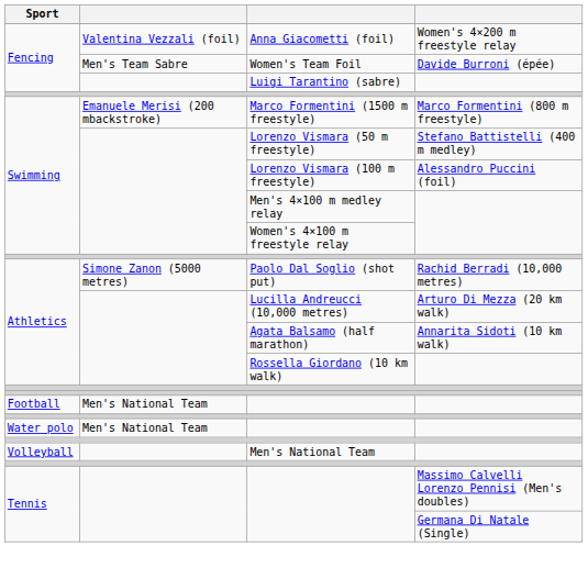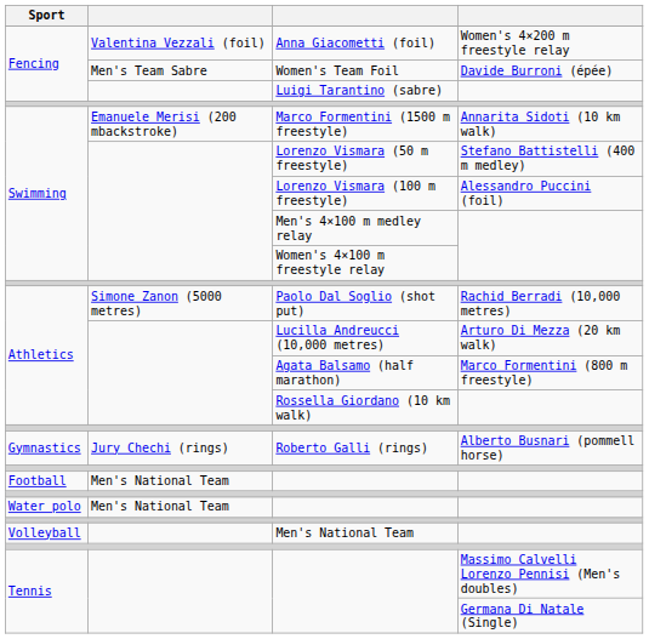 <table class="wikitable" width=70% style="font-size:90%; text-align:left;">
 <tr>
 <th width=13%>Sport</th>
 <th width=29%></th>
 <th width=29%></th>
 <th width=29%></th>
 </tr>
 <tr>
 </tr>
 <tr>
 <td rowspan=3> <a href='#'>Fencing</a></td>
 <td><a href='#'>Valentina Vezzali</a> (foil)</td>
 <td><a href='#'>Anna Giacometti</a> (foil)</td>
 <td>Women's 4×200 m freestyle relay</td>
 </tr>
 <tr>
 <td>Men's Team Sabre</td>
 <td>Women's Team Foil</td>
 <td><a href='#'>Davide Burroni</a> (épée)</td>
 </tr>
 <tr>
 <td></td>
 <td><a href='#'>Luigi Tarantino</a> (sabre)</td>
 <td></td>
 </tr>
 <tr bgcolor=lightgrey>
 <td colspan=4></td>
 </tr>
 <tr>
 <td rowspan=5> <a href='#'>Swimming</a></td>
 <td><a href='#'>Emanuele Merisi</a> (200 mbackstroke)</td>
 <td><a href='#'>Marco Formentini</a> (1500 m freestyle)</td>
-<td><a href='#'>Marco Formentini</a> (800 m freestyle)</td>
+<td><a href='#'>Annarita Sidoti</a> (10 km walk)</td>
 </tr>
 <tr>
 <td rowspan=4></td>
 <td><a href='#'>Lorenzo Vismara</a> (50 m freestyle)</td>
 <td><a href='#'>Stefano Battistelli</a> (400 m medley)</td>
 </tr>
 <tr>
 <td><a href='#'>Lorenzo Vismara</a> (100 m freestyle)</td>
 <td><a href='#'>Alessandro Puccini</a> (foil)</td>
 </tr>
 <tr>
 <td>Men's 4×100 m medley relay</td>
 <td rowspan=2></td>
 </tr>
 <tr>
 <td>Women's 4×100 m freestyle relay</td>
 </tr>
 <tr bgcolor=lightgrey>
 <td colspan=4></td>
 </tr>
 <tr>
 <td rowspan=4> <a href='#'>Athletics</a></td>
 <td><a href='#'>Simone Zanon</a> (5000 metres)</td>
 <td><a href='#'>Paolo Dal Soglio</a> (shot put)</td>
 <td><a href='#'>Rachid Berradi</a> (10,000 metres)</td>
 </tr>
 <tr>
 <td rowspan=3></td>
 <td><a href='#'>Lucilla Andreucci</a> (10,000 metres)</td>
 <td><a href='#'>Arturo Di Mezza</a> (20 km walk)</td>
 </tr>
 <tr>
 <td><a href='#'>Agata Balsamo</a> (half marathon)</td>
-<td><a href='#'>Annarita Sidoti</a> (10 km walk)</td>
+<td><a href='#'>Marco Formentini</a> (800 m freestyle)</td>
 </tr>
 <tr>
 <td><a href='#'>Rossella Giordano</a> (10 km walk)</td>
 <td></td>
 </tr>
 <tr bgcolor=lightgrey>
 <td colspan=4></td>
+</tr>
+<tr>
+<td rowspan=1> <a href='#'>Gymnastics</a></td>
+<td><a href='#'>Jury Chechi</a> (rings)</td>
+<td><a href='#'>Roberto Galli</a> (rings)</td>
+<td><a href='#'>Alberto Busnari</a> (pommell horse)</td>
 </tr>
 <tr bgcolor=lightgrey>
 <td colspan=4></td>
 </tr>
 <tr>
 <td rowspan=1> <a href='#'>Football</a></td>
 <td>Men's National Team</td>
 <td></td>
 <td></td>
 </tr>
 <tr bgcolor=lightgrey>
 <td colspan=4></td>
 </tr>
 <tr>
 <td rowspan=1> <a href='#'>Water polo</a></td>
 <td>Men's National Team</td>
 <td></td>
 <td></td>
 </tr>
 <tr bgcolor=lightgrey>
 <td colspan=4></td>
 </tr>
 <tr>
 <td rowspan=1> <a href='#'>Volleyball</a></td>
 <td></td>
 <td>Men's National Team</td>
 <td></td>
 </tr>
 <tr bgcolor=lightgrey>
 <td colspan=4></td>
 </tr>
 <tr>
 <td rowspan=2> <a href='#'>Tennis</a></td>
 <td rowspan=2></td>
 <td rowspan=2></td>
 <td><a href='#'>Massimo Calvelli</a><br><a href='#'>Lorenzo Pennisi</a> (Men's doubles)</td>
 </tr>
 <tr>
 <td><a href='#'>Germana Di Natale</a> (Single)</td>
 </tr>
 </table>
